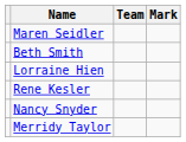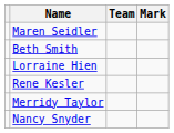 <table class=wikitable>
 <tr>
 <th></th>
 <th>Name</th>
 <th>Team</th>
 <th>Mark</th>
 </tr>
 <tr>
 <td></td>
 <td><a href='#'>Maren Seidler</a></td>
 <td></td>
 <td></td>
 </tr>
 <tr>
 <td></td>
 <td><a href='#'>Beth Smith</a></td>
 <td></td>
 <td></td>
 </tr>
 <tr>
 <td></td>
 <td><a href='#'>Lorraine Hien</a></td>
 <td></td>
 <td></td>
 </tr>
 <tr>
 <td></td>
 <td><a href='#'>Rene Kesler</a></td>
 <td></td>
 <td></td>
 </tr>
 <tr>
 <td></td>
-<td><a href='#'>Nancy Snyder</a></td>
+<td><a href='#'>Merridy Taylor</a></td>
 <td></td>
 <td></td>
 </tr>
 <tr>
 <td></td>
-<td><a href='#'>Merridy Taylor</a></td>
+<td><a href='#'>Nancy Snyder</a></td>
 <td></td>
 <td></td>
 </tr>
 </table>
